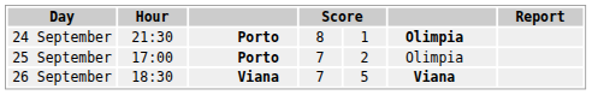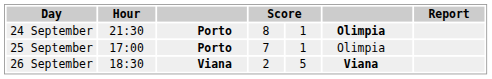 <table border="0" style="border: 1px solid #999; background-color:#FFFFFF">
 <tr align="center" bgcolor="#CCCCCC">
 <th width="100">  Day  </th>
 <th width="50">  Hour  </th>
 <th width="100"></th>
 <th colspan="2" width="80">Score</th>
 <th width="100"></th>
 <th>  Report  </th>
 </tr>
 <tr align="center" bgcolor="#EFEFEF">
 <td>24 September</td>
 <td>21:30</td>
 <td align="right"><strong>Porto</strong>  </td>
 <td>8</td>
 <td>1</td>
 <td align="left">  <strong>Olimpia</strong></td>
 <td></td>
 </tr>
 <tr align="center" bgcolor="#EFEFEF">
 <td>25 September</td>
 <td>17:00</td>
 <td align="right"><strong>Porto</strong>  </td>
 <td>7</td>
-<td>2</td>
+<td>1</td>
 <td align="left">  Olimpia</td>
 <td></td>
 </tr>
 <tr align="center" bgcolor="#EFEFEF">
 <td>26 September</td>
 <td>18:30</td>
 <td align="right"><strong>Viana  </strong></td>
-<td>7</td>
+<td>2</td>
 <td>5</td>
 <td align="left">   <strong>Viana</strong></td>
 <td></td>
 </tr>
 </table>
